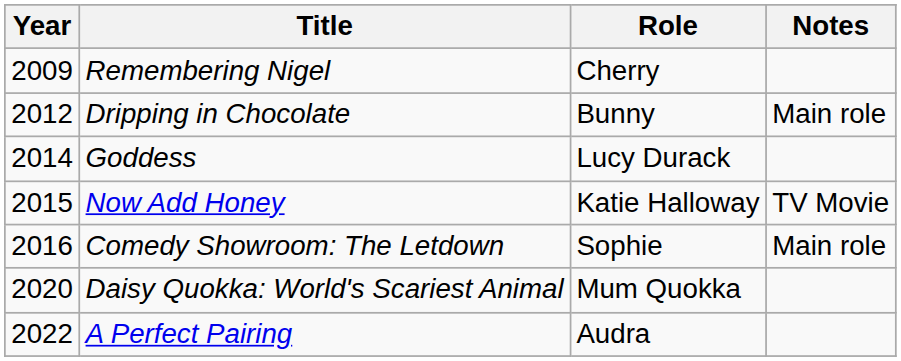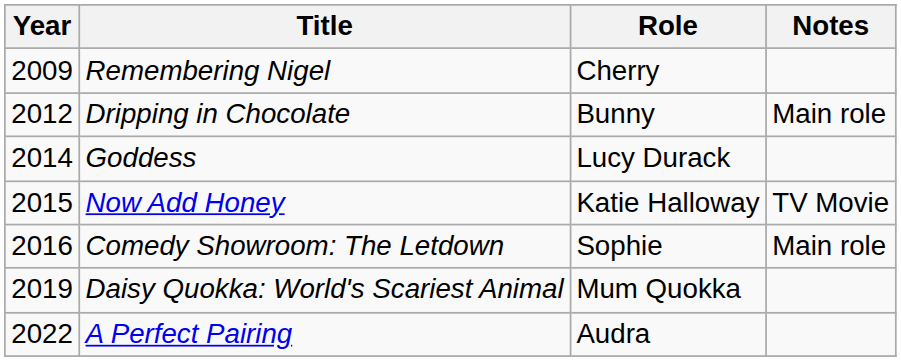 <table class="wikitable sortable">
 <tr>
 <th>Year</th>
 <th>Title</th>
 <th>Role</th>
 <th class="unsortable">Notes</th>
 </tr>
 <tr>
 <td>2009</td>
 <td><em>Remembering Nigel</em></td>
 <td>Cherry</td>
 <td></td>
 </tr>
 <tr>
 <td>2012</td>
 <td><em>Dripping in Chocolate</em></td>
 <td>Bunny</td>
 <td>Main role</td>
 </tr>
 <tr>
 <td>2014</td>
 <td><em>Goddess</em></td>
 <td>Lucy Durack</td>
 <td></td>
 </tr>
 <tr>
 <td>2015</td>
 <td><em><a href='#'>Now Add Honey</a></em></td>
 <td>Katie Halloway</td>
 <td>TV Movie</td>
 </tr>
 <tr>
 <td>2016</td>
 <td><em>Comedy Showroom: The Letdown</em></td>
 <td>Sophie</td>
 <td>Main role</td>
 </tr>
 <tr>
-<td>2020</td>
+<td>2019</td>
 <td><em>Daisy Quokka: World's Scariest Animal</em></td>
 <td>Mum Quokka</td>
 <td></td>
 </tr>
 <tr>
 <td>2022</td>
 <td><em><a href='#'>A Perfect Pairing</a></em></td>
 <td>Audra</td>
 <td></td>
 </tr>
 </table>
